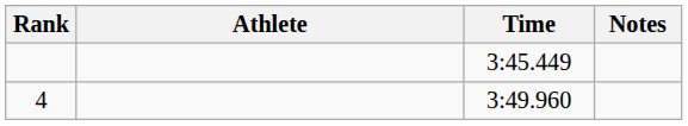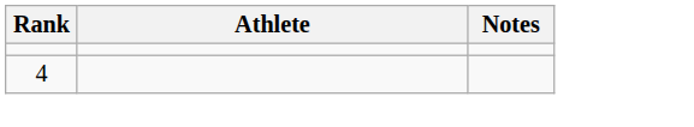 <table class=wikitable style="text-align:center">
 <tr>
 <th width=40>Rank</th>
 <th width=250>Athlete</th>
-<th width=80>Time</th>
 <th width=50>Notes</th>
 </tr>
 <tr>
 <td></td>
 <td align=left></td>
-<td>3:45.449</td>
 <td></td>
 </tr>
 <tr>
 <td>4</td>
 <td align=left></td>
-<td>3:49.960</td>
 <td></td>
 </tr>
 </table>
